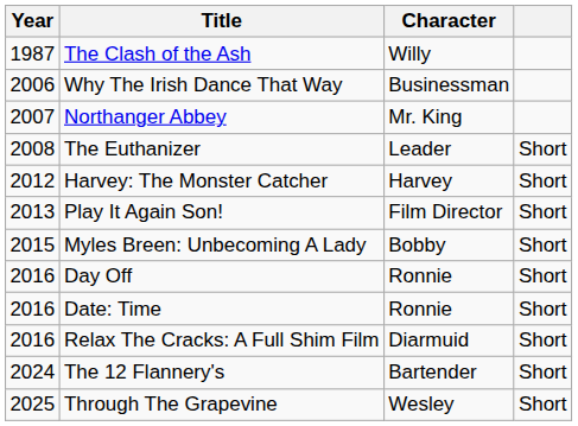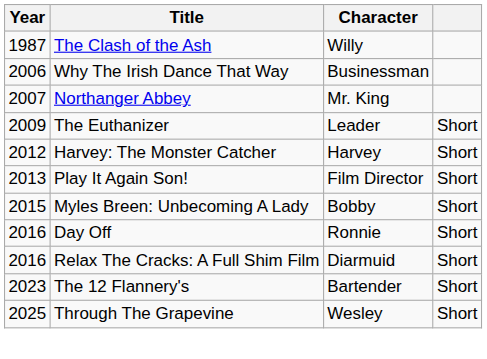 <table class="wikitable">
 <tr>
 <th>Year</th>
 <th>Title</th>
 <th>Character</th>
 <th></th>
 </tr>
 <tr>
 <td>1987</td>
 <td><a href='#'>The Clash of the Ash</a></td>
 <td>Willy</td>
 <td></td>
 </tr>
 <tr>
 <td>2006</td>
 <td>Why The Irish Dance That Way</td>
 <td>Businessman</td>
 <td></td>
 </tr>
 <tr>
 <td>2007</td>
 <td><a href='#'>Northanger Abbey</a></td>
 <td>Mr. King</td>
 <td></td>
 </tr>
 <tr>
-<td>2008</td>
+<td>2009</td>
 <td>The Euthanizer</td>
 <td>Leader</td>
 <td>Short</td>
 </tr>
 <tr>
 <td>2012</td>
 <td>Harvey: The Monster Catcher</td>
 <td>Harvey</td>
 <td>Short</td>
 </tr>
 <tr>
 <td>2013</td>
 <td>Play It Again Son!</td>
 <td>Film Director</td>
 <td>Short</td>
 </tr>
 <tr>
 <td>2015</td>
 <td>Myles Breen: Unbecoming A Lady</td>
 <td>Bobby</td>
 <td>Short</td>
 </tr>
 <tr>
 <td>2016</td>
 <td>Day Off</td>
 <td>Ronnie</td>
 <td>Short</td>
 </tr>
 <tr>
 <td>2016</td>
-<td>Date: Time</td>
-<td>Ronnie</td>
-<td>Short</td>
-</tr>
-<tr>
-<td>2016</td>
 <td>Relax The Cracks: A Full Shim Film</td>
 <td>Diarmuid</td>
 <td>Short</td>
 </tr>
 <tr>
-<td>2024</td>
+<td>2023</td>
 <td>The 12 Flannery's</td>
 <td>Bartender</td>
 <td>Short</td>
 </tr>
 <tr>
 <td>2025</td>
 <td>Through The Grapevine</td>
 <td>Wesley</td>
 <td>Short</td>
 </tr>
 </table>
